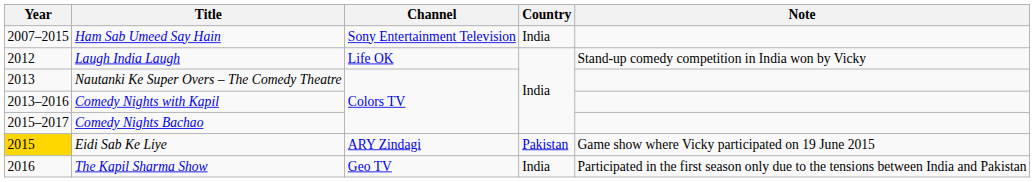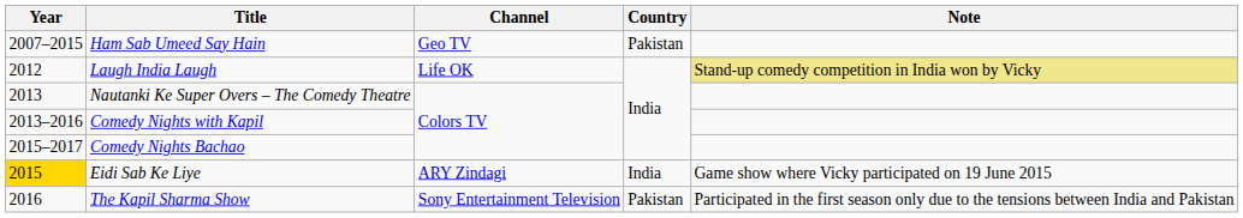 <table class="wikitable sortable">
 <tr>
 <th>Year</th>
 <th>Title</th>
 <th>Channel</th>
 <th>Country</th>
 <th>Note</th>
 </tr>
 <tr>
 <td>2007–2015</td>
 <td><em><a href='#'>Ham Sab Umeed Say Hain</a></em></td>
-<td><a href='#'>Sony Entertainment Television</a></td>
-<td>India</td>
+<td><a href='#'>Geo TV</a></td>
+<td>Pakistan</td>
 <td></td>
 </tr>
 <tr>
 <td>2012</td>
 <td><em><a href='#'>Laugh India Laugh</a></em></td>
 <td><a href='#'>Life OK</a></td>
 <td rowspan="4">India</td>
-<td>Stand-up comedy competition in India won by Vicky</td>
+<td style="background: khaki;">Stand-up comedy competition in India won by Vicky</td>
 </tr>
 <tr>
 <td>2013</td>
 <td><em>Nautanki Ke Super Overs – The Comedy Theatre</em></td>
 <td rowspan="3"><a href='#'>Colors TV</a></td>
 <td></td>
 </tr>
 <tr>
 <td>2013–2016</td>
 <td><em><a href='#'>Comedy Nights with Kapil</a></em></td>
 <td></td>
 </tr>
 <tr>
 <td>2015–2017</td>
 <td><em><a href='#'>Comedy Nights Bachao</a></em></td>
 <td></td>
 </tr>
 <tr>
 <td style="background: gold;">2015</td>
 <td><em>Eidi Sab Ke Liye</em></td>
 <td><a href='#'>ARY Zindagi</a></td>
-<td><a href='#'>Pakistan</a></td>
+<td>India</td>
 <td>Game show where Vicky participated on 19 June 2015</td>
 </tr>
 <tr>
 <td>2016</td>
 <td><em><a href='#'>The Kapil Sharma Show</a></em></td>
-<td><a href='#'>Geo TV</a></td>
-<td>India</td>
+<td><a href='#'>Sony Entertainment Television</a></td>
+<td>Pakistan</td>
 <td>Participated in the first season only due to the tensions between India and Pakistan</td>
 </tr>
 </table>
